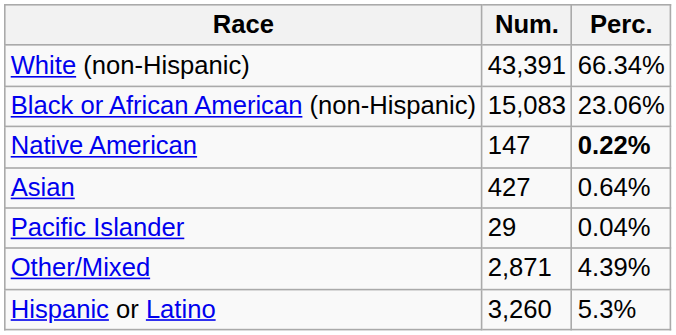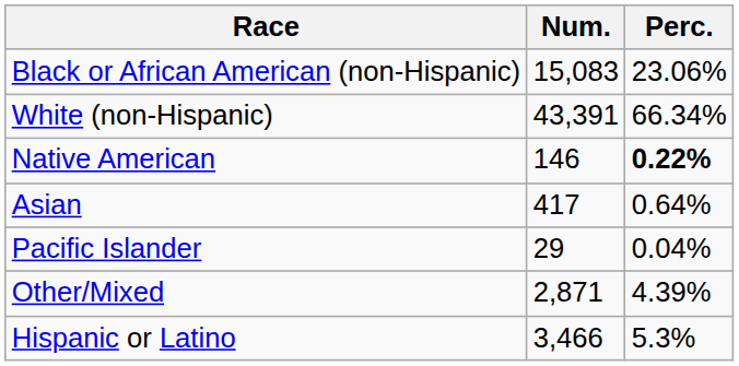 <table class="wikitable">
 <tr>
 <th>Race</th>
 <th>Num.</th>
 <th>Perc.</th>
 </tr>
 <tr>
+<td><a href='#'>Black or African American</a> (non-Hispanic)</td>
+<td>15,083</td>
+<td>23.06%</td>
+</tr>
+<tr>
 <td><a href='#'>White</a> (non-Hispanic)</td>
 <td>43,391</td>
 <td>66.34%</td>
 </tr>
 <tr>
-<td><a href='#'>Black or African American</a> (non-Hispanic)</td>
-<td>15,083</td>
-<td>23.06%</td>
-</tr>
-<tr>
 <td><a href='#'>Native American</a></td>
-<td>147</td>
+<td>146</td>
 <td><strong>0.22%</strong></td>
 </tr>
 <tr>
 <td><a href='#'>Asian</a></td>
-<td>427</td>
+<td>417</td>
 <td>0.64%</td>
 </tr>
 <tr>
 <td><a href='#'>Pacific Islander</a></td>
 <td>29</td>
 <td>0.04%</td>
 </tr>
 <tr>
 <td><a href='#'>Other/Mixed</a></td>
 <td>2,871</td>
 <td>4.39%</td>
 </tr>
 <tr>
 <td><a href='#'>Hispanic</a> or <a href='#'>Latino</a></td>
-<td>3,260</td>
+<td>3,466</td>
 <td>5.3%</td>
 </tr>
 </table>
